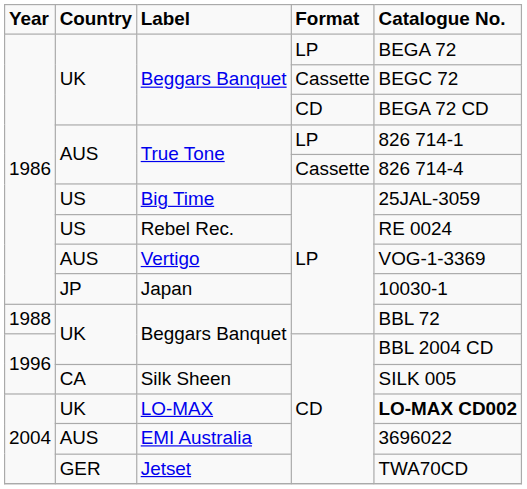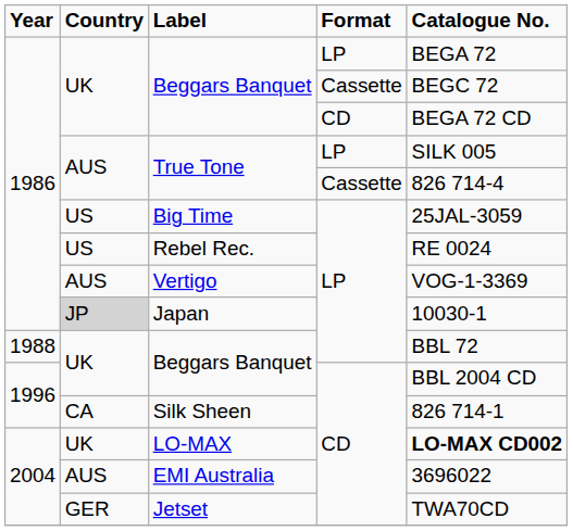 <table class="wikitable">
 <tr>
 <td colspan="1"><strong>Year</strong></td>
 <td colspan="1"><strong>Country</strong></td>
 <td colspan="1"><strong>Label</strong></td>
 <td colspan="1"><strong>Format</strong></td>
 <td colspan="1"><strong>Catalogue No.</strong></td>
 </tr>
 <tr>
 <td rowspan="9">1986</td>
 <td rowspan="3">UK</td>
 <td rowspan="3"><a href='#'>Beggars Banquet</a></td>
 <td>LP</td>
 <td>BEGA 72</td>
 </tr>
 <tr>
 <td>Cassette</td>
 <td>BEGC 72</td>
 </tr>
 <tr>
 <td>CD</td>
 <td>BEGA 72 CD</td>
 </tr>
 <tr>
 <td rowspan="2">AUS</td>
 <td rowspan="2"><a href='#'>True Tone</a></td>
 <td>LP</td>
-<td>826 714-1</td>
+<td>SILK 005</td>
 </tr>
 <tr>
 <td>Cassette</td>
 <td>826 714-4</td>
 </tr>
 <tr>
 <td>US</td>
 <td><a href='#'>Big Time</a></td>
 <td rowspan="5">LP</td>
 <td>25JAL-3059</td>
 </tr>
 <tr>
 <td>US</td>
 <td>Rebel Rec.</td>
 <td>RE 0024</td>
 </tr>
 <tr>
 <td>AUS</td>
 <td><a href='#'>Vertigo</a></td>
 <td>VOG-1-3369</td>
 </tr>
 <tr>
-<td>JP</td>
+<td style="background: lightgrey;">JP</td>
 <td>Japan</td>
 <td>10030-1</td>
 </tr>
 <tr>
 <td>1988</td>
 <td rowspan="2">UK</td>
 <td rowspan="2">Beggars Banquet</td>
 <td>BBL 72</td>
 </tr>
 <tr>
 <td rowspan="2">1996</td>
 <td rowspan="5">CD</td>
 <td>BBL 2004 CD</td>
 </tr>
 <tr>
 <td>CA</td>
 <td>Silk Sheen</td>
-<td>SILK 005</td>
+<td>826 714-1</td>
 </tr>
 <tr>
 <td rowspan="3">2004</td>
 <td>UK</td>
 <td><a href='#'>LO-MAX</a></td>
 <td><strong>LO-MAX CD002</strong></td>
 </tr>
 <tr>
 <td>AUS</td>
 <td><a href='#'>EMI Australia</a></td>
 <td>3696022</td>
 </tr>
 <tr>
 <td>GER</td>
 <td><a href='#'>Jetset</a></td>
 <td>TWA70CD</td>
 </tr>
 <tr>
 </tr>
 </table>
